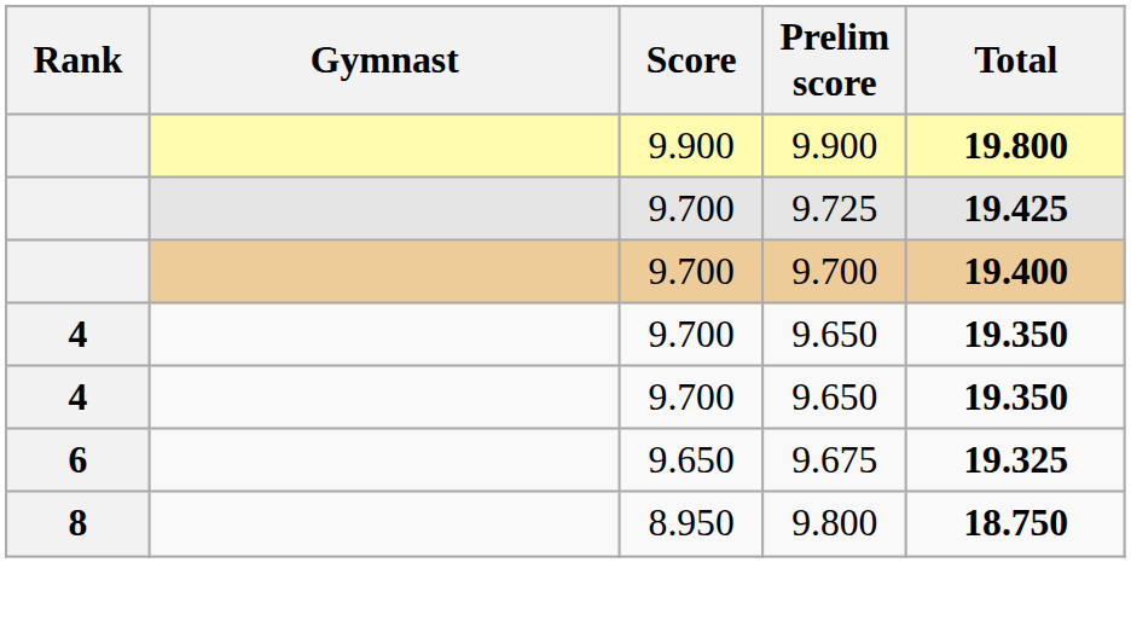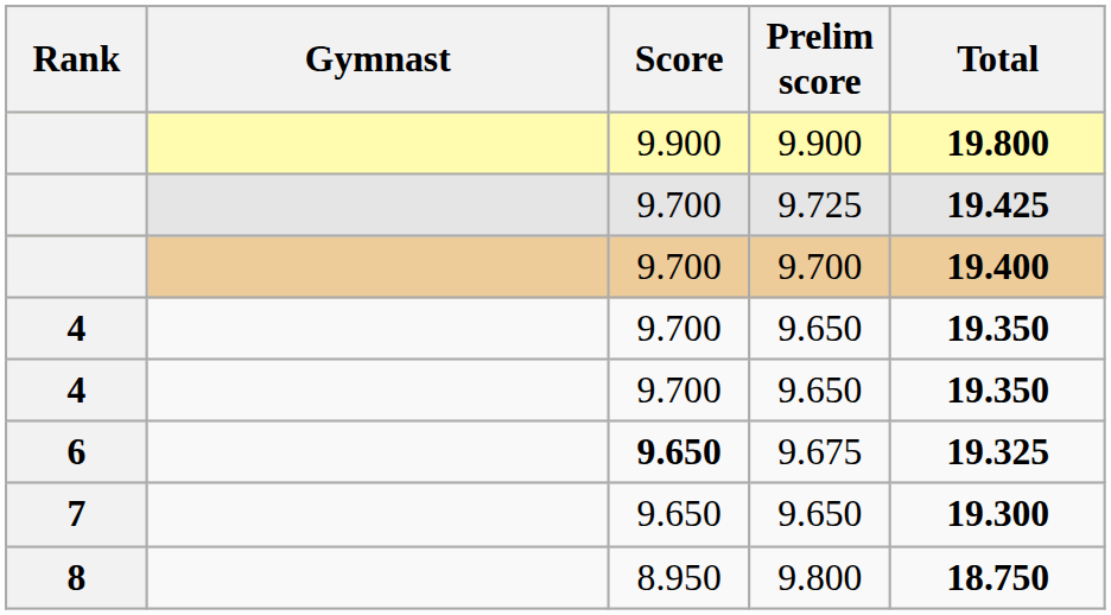 <table class="wikitable sortable" style="text-align:center; font-size:95%">
 <tr>
 <th scope="col" style="width:50px;">Rank</th>
 <th scope="col" style="width:180px;">Gymnast</th>
 <th scope="col" style="width:50px;">Score</th>
 <th scope="col" style="width:50px;">Prelim score</th>
 <th scope="col" style="width:80px;">Total</th>
 </tr>
 <tr style="background:#fffcaf;">
 <th scope=row style="text-align:center"></th>
 <td style="text-align:left;"></td>
 <td>9.900</td>
 <td>9.900</td>
 <td><strong>19.800</strong></td>
 </tr>
 <tr style="background:#e5e5e5;">
 <th scope=row style="text-align:center"></th>
 <td style="text-align:left;"></td>
 <td>9.700</td>
 <td>9.725</td>
 <td><strong>19.425</strong></td>
 </tr>
 <tr style="background:#ec9;">
 <th scope=row style="text-align:center"></th>
 <td style="text-align:left;"></td>
 <td>9.700</td>
 <td>9.700</td>
 <td><strong>19.400</strong></td>
 </tr>
 <tr>
 <th scope=row style="text-align:center">4</th>
 <td style="text-align:left;"></td>
 <td>9.700</td>
 <td>9.650</td>
 <td><strong>19.350</strong></td>
 </tr>
 <tr>
 <th scope=row style="text-align:center">4</th>
 <td style="text-align:left;"></td>
 <td>9.700</td>
 <td>9.650</td>
 <td><strong>19.350</strong></td>
 </tr>
 <tr>
 <th scope=row style="text-align:center">6</th>
 <td style="text-align:left;"></td>
-<td>9.650</td>
+<td><strong>9.650</strong></td>
 <td>9.675</td>
 <td><strong>19.325</strong></td>
+</tr>
+<tr>
+<th scope=row style="text-align:center">7</th>
+<td style="text-align:left;"></td>
+<td>9.650</td>
+<td>9.650</td>
+<td><strong>19.300</strong></td>
 </tr>
 <tr>
 <th scope=row style="text-align:center">8</th>
 <td style="text-align:left;"></td>
 <td>8.950</td>
 <td>9.800</td>
 <td><strong>18.750</strong></td>
 </tr>
 </table>
